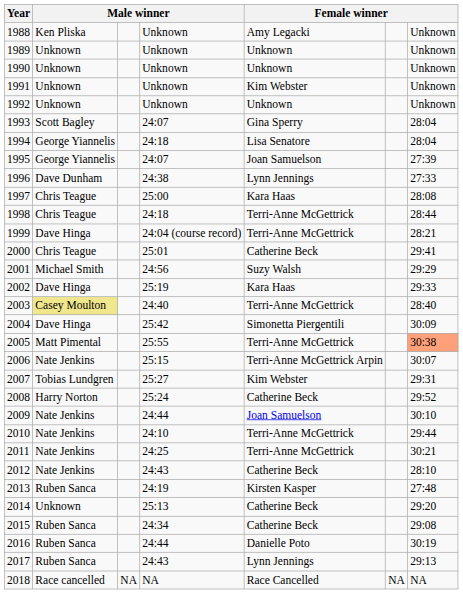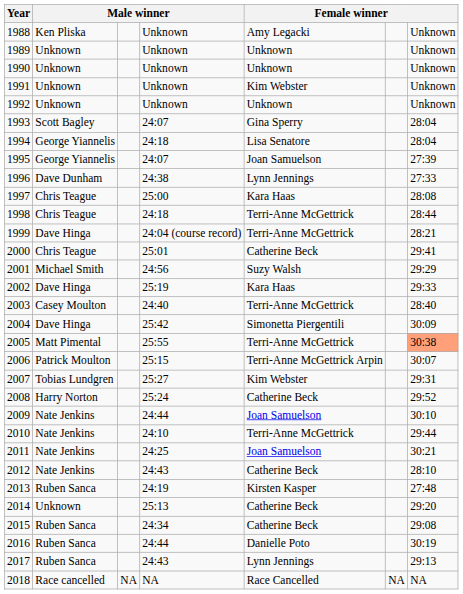 <table class="wikitable">
 <tr>
 <th>Year</th>
 <th colspan=3>Male winner</th>
 <th colspan=3>Female winner</th>
 </tr>
 <tr>
 <td>1988</td>
 <td>Ken Pliska</td>
 <td></td>
 <td>Unknown</td>
 <td>Amy Legacki</td>
 <td></td>
 <td>Unknown</td>
 </tr>
 <tr>
 <td>1989</td>
 <td>Unknown</td>
 <td></td>
 <td>Unknown</td>
 <td>Unknown</td>
 <td></td>
 <td>Unknown</td>
 </tr>
 <tr>
 <td>1990</td>
 <td>Unknown</td>
 <td></td>
 <td>Unknown</td>
 <td>Unknown</td>
 <td></td>
 <td>Unknown</td>
 </tr>
 <tr>
 <td>1991</td>
 <td>Unknown</td>
 <td></td>
 <td>Unknown</td>
 <td>Kim Webster</td>
 <td></td>
 <td>Unknown</td>
 </tr>
 <tr>
 <td>1992</td>
 <td>Unknown</td>
 <td></td>
 <td>Unknown</td>
 <td>Unknown</td>
 <td></td>
 <td>Unknown</td>
 </tr>
 <tr>
 <td>1993</td>
 <td>Scott Bagley</td>
 <td></td>
 <td>24:07</td>
 <td>Gina Sperry</td>
 <td></td>
 <td>28:04</td>
 </tr>
 <tr>
 <td>1994</td>
 <td>George Yiannelis</td>
 <td></td>
 <td>24:18</td>
 <td>Lisa Senatore</td>
 <td></td>
 <td>28:04</td>
 </tr>
 <tr>
 <td>1995</td>
 <td>George Yiannelis</td>
 <td></td>
 <td>24:07</td>
 <td>Joan Samuelson</td>
 <td></td>
 <td>27:39</td>
 </tr>
 <tr>
 <td>1996</td>
 <td>Dave Dunham</td>
 <td></td>
 <td>24:38</td>
 <td>Lynn Jennings</td>
 <td></td>
 <td>27:33</td>
 </tr>
 <tr>
 <td>1997</td>
 <td>Chris Teague</td>
 <td></td>
 <td>25:00</td>
 <td>Kara Haas</td>
 <td></td>
 <td>28:08</td>
 </tr>
 <tr>
 <td>1998</td>
 <td>Chris Teague</td>
 <td></td>
 <td>24:18</td>
 <td>Terri-Anne McGettrick</td>
 <td></td>
 <td>28:44</td>
 </tr>
 <tr>
 <td>1999</td>
 <td>Dave Hinga</td>
 <td></td>
 <td>24:04 (course record)</td>
 <td>Terri-Anne McGettrick</td>
 <td></td>
 <td>28:21</td>
 </tr>
 <tr>
 <td>2000</td>
 <td>Chris Teague</td>
 <td></td>
 <td>25:01</td>
 <td>Catherine Beck</td>
 <td></td>
 <td>29:41</td>
 </tr>
 <tr>
 <td>2001</td>
 <td>Michael Smith</td>
 <td></td>
 <td>24:56</td>
 <td>Suzy Walsh</td>
 <td></td>
 <td>29:29</td>
 </tr>
 <tr>
 <td>2002</td>
 <td>Dave Hinga</td>
 <td></td>
 <td>25:19</td>
 <td>Kara Haas</td>
 <td></td>
 <td>29:33</td>
 </tr>
 <tr>
 <td>2003</td>
-<td style="background: khaki;">Casey Moulton</td>
+<td>Casey Moulton</td>
 <td></td>
 <td>24:40</td>
 <td>Terri-Anne McGettrick</td>
 <td></td>
 <td>28:40</td>
 </tr>
 <tr>
 <td>2004</td>
 <td>Dave Hinga</td>
 <td></td>
 <td>25:42</td>
 <td>Simonetta Piergentili</td>
 <td></td>
 <td>30:09</td>
 </tr>
 <tr>
 <td>2005</td>
 <td>Matt Pimental</td>
 <td></td>
 <td>25:55</td>
 <td>Terri-Anne McGettrick</td>
 <td></td>
 <td style="background: lightsalmon;">30:38</td>
 </tr>
 <tr>
 <td>2006</td>
-<td>Nate Jenkins</td>
+<td>Patrick Moulton</td>
 <td></td>
 <td>25:15</td>
 <td>Terri-Anne McGettrick Arpin</td>
 <td></td>
 <td>30:07</td>
 </tr>
 <tr>
 <td>2007</td>
 <td>Tobias Lundgren</td>
 <td></td>
 <td>25:27</td>
 <td>Kim Webster</td>
 <td></td>
 <td>29:31</td>
 </tr>
 <tr>
 <td>2008</td>
 <td>Harry Norton</td>
 <td></td>
 <td>25:24</td>
 <td>Catherine Beck</td>
 <td></td>
 <td>29:52</td>
 </tr>
 <tr>
 <td>2009</td>
 <td>Nate Jenkins</td>
 <td></td>
 <td>24:44</td>
 <td><a href='#'>Joan Samuelson</a></td>
 <td></td>
 <td>30:10</td>
 </tr>
 <tr>
 <td>2010</td>
 <td>Nate Jenkins</td>
 <td></td>
 <td>24:10</td>
 <td>Terri-Anne McGettrick</td>
 <td></td>
 <td>29:44</td>
 </tr>
 <tr>
 <td>2011</td>
 <td>Nate Jenkins</td>
 <td></td>
 <td>24:25</td>
-<td>Terri-Anne McGettrick</td>
+<td><a href='#'>Joan Samuelson</a></td>
 <td></td>
 <td>30:21</td>
 </tr>
 <tr>
 <td>2012</td>
 <td>Nate Jenkins</td>
 <td></td>
 <td>24:43</td>
 <td>Catherine Beck</td>
 <td></td>
 <td>28:10</td>
 </tr>
 <tr>
 <td>2013</td>
 <td>Ruben Sanca</td>
 <td></td>
 <td>24:19</td>
 <td>Kirsten Kasper</td>
 <td></td>
 <td>27:48</td>
 </tr>
 <tr>
 <td>2014</td>
 <td>Unknown</td>
 <td></td>
 <td>25:13</td>
 <td>Catherine Beck</td>
 <td></td>
 <td>29:20</td>
 </tr>
 <tr>
 <td>2015</td>
 <td>Ruben Sanca</td>
 <td></td>
 <td>24:34</td>
 <td>Catherine Beck</td>
 <td></td>
 <td>29:08</td>
 </tr>
 <tr>
 <td>2016</td>
 <td>Ruben Sanca</td>
 <td></td>
 <td>24:44</td>
 <td>Danielle Poto</td>
 <td></td>
 <td>30:19</td>
 </tr>
 <tr>
 <td>2017</td>
 <td>Ruben Sanca</td>
 <td></td>
 <td>24:43</td>
 <td>Lynn Jennings</td>
 <td></td>
 <td>29:13</td>
 </tr>
 <tr>
 <td>2018</td>
 <td>Race cancelled</td>
 <td>NA</td>
 <td>NA</td>
 <td>Race Cancelled</td>
 <td>NA</td>
 <td>NA</td>
 </tr>
 </table>
